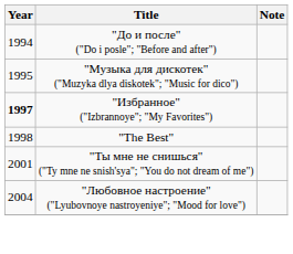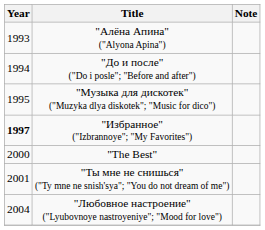 <table class="wikitable" style="text-align:center;">
 <tr>
 <th>Year</th>
 <th>Title</th>
 <th>Note</th>
+</tr>
+<tr>
+<td rowspan="1">1993</td>
+<td>"Алёна Апина" <br><small>("Alyona Apina")</small></td>
+<td></td>
 </tr>
 <tr>
 <td rowspan="1">1994</td>
 <td>"До и после" <br><small>("Do i posle"; "Before and after")</small></td>
 <td></td>
 </tr>
 <tr>
 <td rowspan="1">1995</td>
 <td>"Музыка для дискотек" <br><small>("Muzyka dlya diskotek"; "Music for dico")</small></td>
 <td></td>
 </tr>
 <tr>
 <td rowspan="1"><strong>1997</strong></td>
 <td>"Избранное" <br><small>("Izbrannoye"; "My Favorites")</small></td>
 <td></td>
 </tr>
 <tr>
-<td rowspan="1">1998</td>
+<td rowspan="1">2000</td>
 <td>"The Best"</td>
 <td></td>
 </tr>
 <tr>
 <td rowspan="1">2001</td>
 <td>"Ты мне не снишься" <br><small>("Ty mne ne snish'sya"; "You do not dream of me")</small></td>
 <td></td>
 </tr>
 <tr>
 <td rowspan="1">2004</td>
 <td>"Любовное настроение" <br><small>("Lyubovnoye nastroyeniye"; "Mood for love")</small></td>
 <td></td>
 </tr>
 <tr>
 </tr>
 </table>
